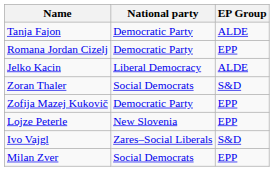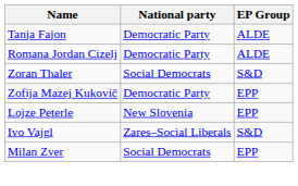 <table class="sortable wikitable">
 <tr>
 <th>Name</th>
 <th>National party</th>
 <th>EP Group</th>
 </tr>
 <tr>
 <td><a href='#'>Tanja Fajon</a></td>
 <td> <a href='#'>Democratic Party</a></td>
 <td> <a href='#'>ALDE</a></td>
 </tr>
 <tr>
 <td><a href='#'>Romana Jordan Cizelj</a></td>
 <td> <a href='#'>Democratic Party</a></td>
-<td> <a href='#'>EPP</a></td>
-</tr>
-<tr>
-<td><a href='#'>Jelko Kacin</a></td>
-<td> <a href='#'>Liberal Democracy</a></td>
 <td> <a href='#'>ALDE</a></td>
 </tr>
 <tr>
 <td><a href='#'>Zoran Thaler</a></td>
 <td> <a href='#'>Social Democrats</a></td>
 <td> <a href='#'>S&D</a></td>
 </tr>
 <tr>
 <td><a href='#'>Zofija Mazej Kukovič</a></td>
 <td> <a href='#'>Democratic Party</a></td>
 <td> <a href='#'>EPP</a></td>
 </tr>
 <tr>
 <td><a href='#'>Lojze Peterle</a></td>
 <td> <a href='#'>New Slovenia</a></td>
 <td> <a href='#'>EPP</a></td>
 </tr>
 <tr>
 <td><a href='#'>Ivo Vajgl</a></td>
 <td> <a href='#'>Zares–Social Liberals</a></td>
 <td> <a href='#'>S&D</a></td>
 </tr>
 <tr>
 <td><a href='#'>Milan Zver</a></td>
 <td> <a href='#'>Social Democrats</a></td>
 <td> <a href='#'>EPP</a></td>
 </tr>
 </table>
